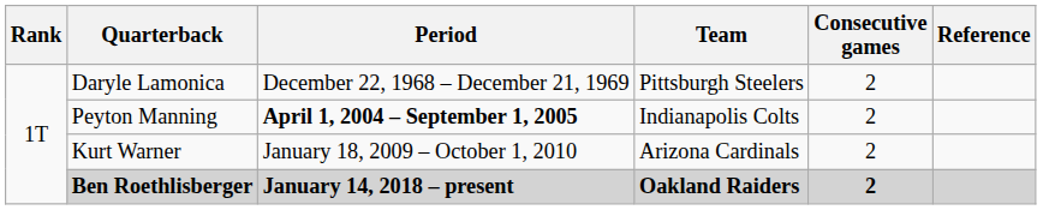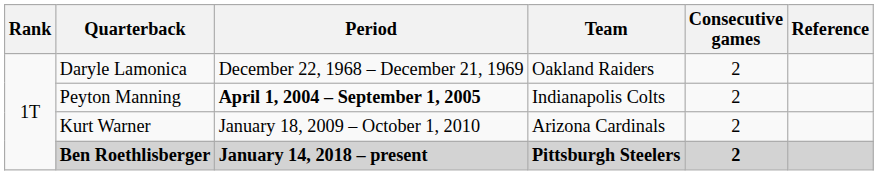 <table class="wikitable">
 <tr>
 <th>Rank</th>
 <th>Quarterback</th>
 <th>Period</th>
 <th>Team</th>
 <th>Consecutive<br>games</th>
 <th>Reference</th>
 </tr>
 <tr>
 <td style="text-align:center;" rowspan="4">1T</td>
 <td>Daryle Lamonica</td>
 <td>December 22, 1968 – December 21, 1969</td>
-<td>Pittsburgh Steelers</td>
+<td>Oakland Raiders</td>
 <td style="text-align:center;">2</td>
 <td style="text-align:center;"></td>
 </tr>
 <tr>
 <td>Peyton Manning</td>
 <td><strong>April 1, 2004 – September 1, 2005</strong></td>
 <td>Indianapolis Colts</td>
 <td style="text-align:center;">2</td>
 <td style="text-align:center;"></td>
 </tr>
 <tr>
 <td>Kurt Warner</td>
 <td>January 18, 2009 – October 1, 2010</td>
 <td>Arizona Cardinals</td>
 <td style="text-align:center;">2</td>
 <td style="text-align:center;"></td>
 </tr>
 <tr bgcolor="lightgray" style="font-weight:bold">
 <td>Ben Roethlisberger</td>
 <td>January 14, 2018 – present</td>
-<td>Oakland Raiders</td>
+<td>Pittsburgh Steelers</td>
 <td style="text-align:center;">2</td>
 <td style="text-align:center;"></td>
 </tr>
 </table>
